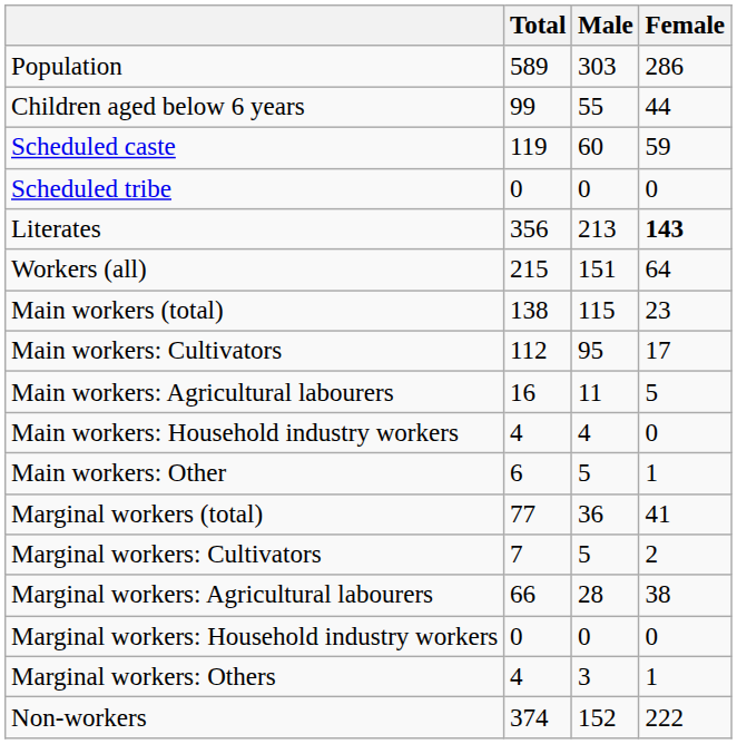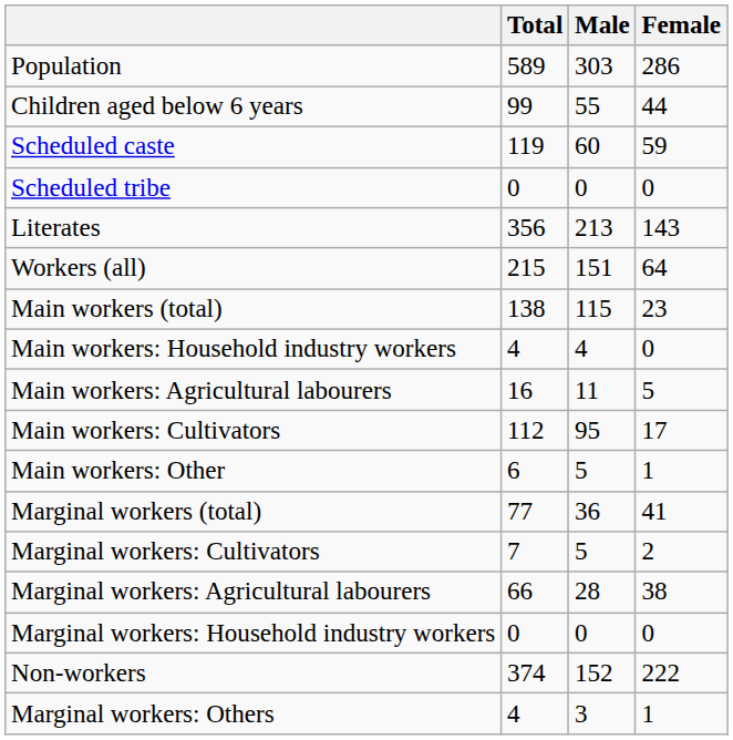 <table class="wikitable sortable">
 <tr>
 <th></th>
 <th>Total</th>
 <th>Male</th>
 <th>Female</th>
 </tr>
 <tr>
 <td>Population</td>
 <td>589</td>
 <td>303</td>
 <td>286</td>
 </tr>
 <tr>
 <td>Children aged below 6 years</td>
 <td>99</td>
 <td>55</td>
 <td>44</td>
 </tr>
 <tr>
 <td><a href='#'>Scheduled caste</a></td>
 <td>119</td>
 <td>60</td>
 <td>59</td>
 </tr>
 <tr>
 <td><a href='#'>Scheduled tribe</a></td>
 <td>0</td>
 <td>0</td>
 <td>0</td>
 </tr>
 <tr>
 <td>Literates</td>
 <td>356</td>
 <td>213</td>
-<td><strong>143</strong></td>
+<td>143</td>
 </tr>
 <tr>
 <td>Workers (all)</td>
 <td>215</td>
 <td>151</td>
 <td>64</td>
 </tr>
 <tr>
 <td>Main workers (total)</td>
 <td>138</td>
 <td>115</td>
 <td>23</td>
 </tr>
 <tr>
-<td>Main workers: Cultivators</td>
-<td>112</td>
-<td>95</td>
-<td>17</td>
+<td>Main workers: Household industry workers</td>
+<td>4</td>
+<td>4</td>
+<td>0</td>
 </tr>
 <tr>
 <td>Main workers: Agricultural labourers</td>
 <td>16</td>
 <td>11</td>
 <td>5</td>
 </tr>
 <tr>
-<td>Main workers: Household industry workers</td>
-<td>4</td>
-<td>4</td>
-<td>0</td>
+<td>Main workers: Cultivators</td>
+<td>112</td>
+<td>95</td>
+<td>17</td>
 </tr>
 <tr>
 <td>Main workers: Other</td>
 <td>6</td>
 <td>5</td>
 <td>1</td>
 </tr>
 <tr>
 <td>Marginal workers (total)</td>
 <td>77</td>
 <td>36</td>
 <td>41</td>
 </tr>
 <tr>
 <td>Marginal workers: Cultivators</td>
 <td>7</td>
 <td>5</td>
 <td>2</td>
 </tr>
 <tr>
 <td>Marginal workers: Agricultural labourers</td>
 <td>66</td>
 <td>28</td>
 <td>38</td>
 </tr>
 <tr>
 <td>Marginal workers: Household industry workers</td>
 <td>0</td>
 <td>0</td>
 <td>0</td>
 </tr>
 <tr>
+<td>Non-workers</td>
+<td>374</td>
+<td>152</td>
+<td>222</td>
+</tr>
+<tr>
 <td>Marginal workers: Others</td>
 <td>4</td>
 <td>3</td>
 <td>1</td>
 </tr>
-<tr>
-<td>Non-workers</td>
-<td>374</td>
-<td>152</td>
-<td>222</td>
-</tr>
 </table>
